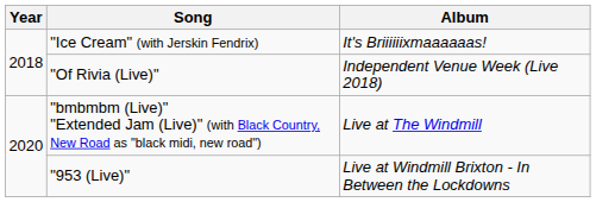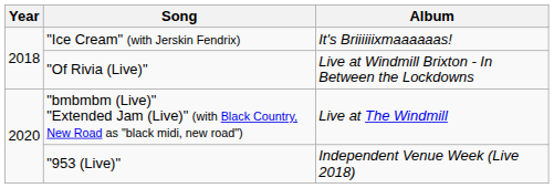 <table class="wikitable">
 <tr>
 <th>Year</th>
 <th>Song</th>
 <th>Album</th>
 </tr>
 <tr>
 <td rowspan="2">2018</td>
 <td>"Ice Cream" <small>(with Jerskin Fendrix)</small></td>
 <td><em>It's Briiiiiixmaaaaaas!</em></td>
 </tr>
 <tr>
 <td>"Of Rivia (Live)"</td>
-<td><em>Independent Venue Week (Live 2018)</em></td>
+<td><em>Live at Windmill Brixton - In Between the Lockdowns</em></td>
 </tr>
 <tr>
 <td rowspan="2">2020</td>
 <td>"bmbmbm (Live)"<br>"Extended Jam (Live)" <small>(with <a href='#'>Black Country, New Road</a> as "black midi, new road")</small></td>
 <td><em>Live at <a href='#'>The Windmill</a></em></td>
 </tr>
 <tr>
 <td>"953 (Live)"</td>
-<td><em>Live at Windmill Brixton - In Between the Lockdowns</em></td>
+<td><em>Independent Venue Week (Live 2018)</em></td>
 </tr>
 </table>
